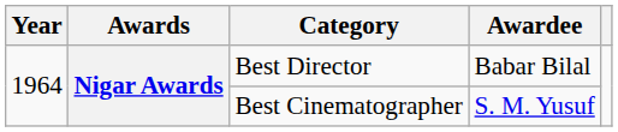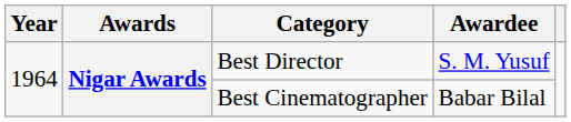 <table class="wikitable plainrowheaders">
 <tr>
 <th>Year</th>
 <th>Awards</th>
 <th>Category</th>
 <th>Awardee</th>
 <th></th>
 </tr>
 <tr>
 <td rowspan="2">1964</td>
 <th scope="row" rowspan="2"><a href='#'>Nigar Awards</a><em></th>
 <td>Best Director</td>
-<td>Babar Bilal</td>
+<td><a href='#'>S. M. Yusuf</a></td>
 <td rowspan="2"></td>
 </tr>
 <tr>
 <td>Best Cinematographer</td>
-<td><a href='#'>S. M. Yusuf</a></td>
+<td>Babar Bilal</td>
 </tr>
 </table>
